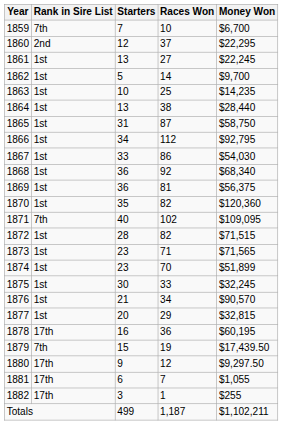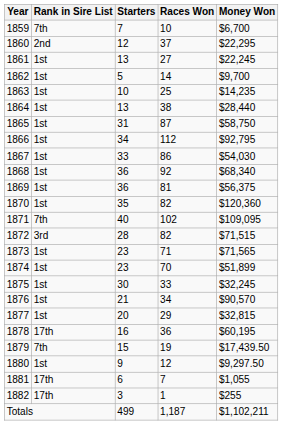 <table class="wikitable">
 <tr>
 <th>Year</th>
 <th>Rank in Sire List</th>
 <th>Starters</th>
 <th>Races Won</th>
 <th>Money Won</th>
 </tr>
 <tr>
 <td>1859</td>
 <td>7th</td>
 <td>7</td>
 <td>10</td>
 <td>$6,700</td>
 </tr>
 <tr>
 <td>1860</td>
 <td>2nd</td>
 <td>12</td>
 <td>37</td>
 <td>$22,295</td>
 </tr>
 <tr>
 <td>1861</td>
 <td>1st</td>
 <td>13</td>
 <td>27</td>
 <td>$22,245</td>
 </tr>
 <tr>
 <td>1862</td>
 <td>1st</td>
 <td>5</td>
 <td>14</td>
 <td>$9,700</td>
 </tr>
 <tr>
 <td>1863</td>
 <td>1st</td>
 <td>10</td>
 <td>25</td>
 <td>$14,235</td>
 </tr>
 <tr>
 <td>1864</td>
 <td>1st</td>
 <td>13</td>
 <td>38</td>
 <td>$28,440</td>
 </tr>
 <tr>
 <td>1865</td>
 <td>1st</td>
 <td>31</td>
 <td>87</td>
 <td>$58,750</td>
 </tr>
 <tr>
 <td>1866</td>
 <td>1st</td>
 <td>34</td>
 <td>112</td>
 <td>$92,795</td>
 </tr>
 <tr>
 <td>1867</td>
 <td>1st</td>
 <td>33</td>
 <td>86</td>
 <td>$54,030</td>
 </tr>
 <tr>
 <td>1868</td>
 <td>1st</td>
 <td>36</td>
 <td>92</td>
 <td>$68,340</td>
 </tr>
 <tr>
 <td>1869</td>
 <td>1st</td>
 <td>36</td>
 <td>81</td>
 <td>$56,375</td>
 </tr>
 <tr>
 <td>1870</td>
 <td>1st</td>
 <td>35</td>
 <td>82</td>
 <td>$120,360</td>
 </tr>
 <tr>
 <td>1871</td>
 <td>7th</td>
 <td>40</td>
 <td>102</td>
 <td>$109,095</td>
 </tr>
 <tr>
 <td>1872</td>
-<td>1st</td>
+<td>3rd</td>
 <td>28</td>
 <td>82</td>
 <td>$71,515</td>
 </tr>
 <tr>
 <td>1873</td>
 <td>1st</td>
 <td>23</td>
 <td>71</td>
 <td>$71,565</td>
 </tr>
 <tr>
 <td>1874</td>
 <td>1st</td>
 <td>23</td>
 <td>70</td>
 <td>$51,899</td>
 </tr>
 <tr>
 <td>1875</td>
 <td>1st</td>
 <td>30</td>
 <td>33</td>
 <td>$32,245</td>
 </tr>
 <tr>
 <td>1876</td>
 <td>1st</td>
 <td>21</td>
 <td>34</td>
 <td>$90,570</td>
 </tr>
 <tr>
 <td>1877</td>
 <td>1st</td>
 <td>20</td>
 <td>29</td>
 <td>$32,815</td>
 </tr>
 <tr>
 <td>1878</td>
 <td>17th</td>
 <td>16</td>
 <td>36</td>
 <td>$60,195</td>
 </tr>
 <tr>
 <td>1879</td>
 <td>7th</td>
 <td>15</td>
 <td>19</td>
 <td>$17,439.50</td>
 </tr>
 <tr>
 <td>1880</td>
-<td>17th</td>
+<td>1st</td>
 <td>9</td>
 <td>12</td>
 <td>$9,297.50</td>
 </tr>
 <tr>
 <td>1881</td>
 <td>17th</td>
 <td>6</td>
 <td>7</td>
 <td>$1,055</td>
 </tr>
 <tr>
 <td>1882</td>
 <td>17th</td>
 <td>3</td>
 <td>1</td>
 <td>$255</td>
 </tr>
 <tr>
 <td colspan="2">Totals</td>
 <td>499</td>
 <td>1,187</td>
 <td>$1,102,211</td>
 </tr>
 </table>
